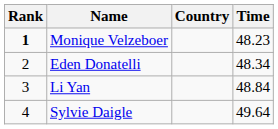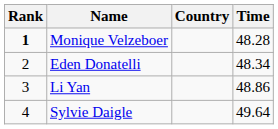 <table class="wikitable" style="text-align:center">
 <tr>
 <th>Rank</th>
 <th>Name</th>
 <th>Country</th>
 <th>Time</th>
 </tr>
 <tr>
 <td><strong>1</strong></td>
 <td align=left><a href='#'>Monique Velzeboer</a></td>
 <td align=left></td>
-<td>48.23</td>
+<td>48.28</td>
 </tr>
 <tr>
 <td>2</td>
 <td align=left><a href='#'>Eden Donatelli</a></td>
 <td align=left></td>
 <td>48.34</td>
 </tr>
 <tr>
 <td>3</td>
 <td align=left><a href='#'>Li Yan</a></td>
 <td align=left></td>
-<td>48.84</td>
+<td>48.86</td>
 </tr>
 <tr>
 <td>4</td>
 <td align=left><a href='#'>Sylvie Daigle</a></td>
 <td align=left></td>
 <td>49.64</td>
 </tr>
 </table>
